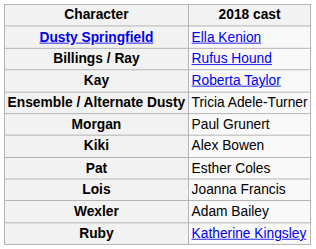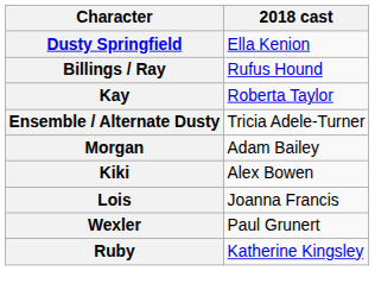 <table class="wikitable">
 <tr>
 <th>Character</th>
 <th>2018 cast</th>
 </tr>
 <tr>
 <th><a href='#'>Dusty Springfield</a></th>
 <td><a href='#'>Ella Kenion</a></td>
 </tr>
 <tr>
 <th>Billings / Ray</th>
 <td><a href='#'>Rufus Hound</a></td>
 </tr>
 <tr>
 <th>Kay</th>
 <td><a href='#'>Roberta Taylor</a></td>
 </tr>
 <tr>
 <th>Ensemble / Alternate Dusty</th>
 <td>Tricia Adele-Turner</td>
 </tr>
 <tr>
 <th>Morgan</th>
-<td>Paul Grunert</td>
+<td>Adam Bailey</td>
 </tr>
 <tr>
 <th>Kiki</th>
 <td>Alex Bowen</td>
-</tr>
-<tr>
-<th>Pat</th>
-<td>Esther Coles</td>
 </tr>
 <tr>
 <th>Lois</th>
 <td>Joanna Francis</td>
 </tr>
 <tr>
 <th>Wexler</th>
-<td>Adam Bailey</td>
+<td>Paul Grunert</td>
 </tr>
 <tr>
 <th>Ruby</th>
 <td><a href='#'>Katherine Kingsley</a></td>
 </tr>
 </table>
